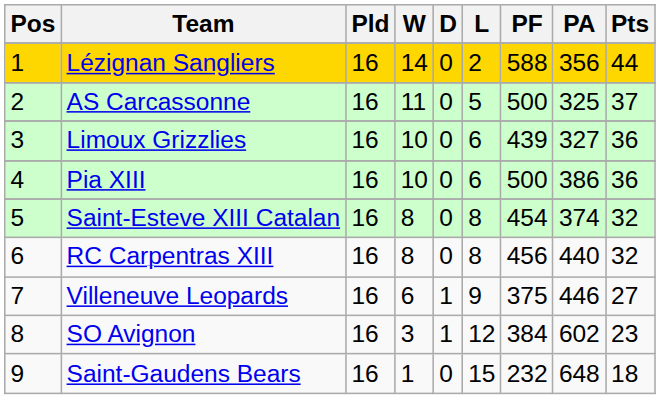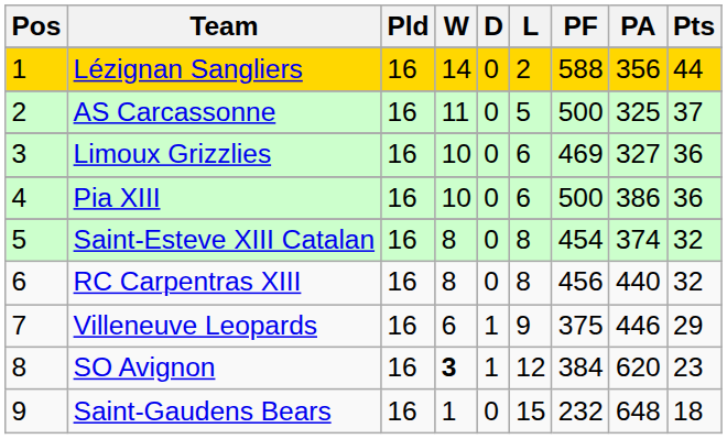 <table class="wikitable">
 <tr>
 <th>Pos</th>
 <th>Team</th>
 <th>Pld</th>
 <th>W</th>
 <th>D</th>
 <th>L</th>
 <th>PF</th>
 <th>PA</th>
 <th>Pts</th>
 </tr>
 <tr>
 </tr>
 <tr style="background:gold;">
 <td>1</td>
 <td> <a href='#'>Lézignan Sangliers</a></td>
 <td>16</td>
 <td>14</td>
 <td>0</td>
 <td>2</td>
 <td>588</td>
 <td>356</td>
 <td>44</td>
 </tr>
 <tr>
 </tr>
 <tr style="background: #ccffcc;">
 <td>2</td>
 <td> <a href='#'>AS Carcassonne</a></td>
 <td>16</td>
 <td>11</td>
 <td>0</td>
 <td>5</td>
 <td>500</td>
 <td>325</td>
 <td>37</td>
 </tr>
 <tr>
 </tr>
 <tr style="background: #ccffcc;">
 <td>3</td>
 <td> <a href='#'>Limoux Grizzlies</a></td>
 <td>16</td>
 <td>10</td>
 <td>0</td>
 <td>6</td>
-<td>439</td>
+<td>469</td>
 <td>327</td>
 <td>36</td>
 </tr>
 <tr>
 </tr>
 <tr style="background: #ccffcc;">
 <td>4</td>
 <td> <a href='#'>Pia XIII</a></td>
 <td>16</td>
 <td>10</td>
 <td>0</td>
 <td>6</td>
 <td>500</td>
 <td>386</td>
 <td>36</td>
 </tr>
 <tr>
 </tr>
 <tr style="background: #ccffcc;">
 <td>5</td>
 <td> <a href='#'>Saint-Esteve XIII Catalan</a></td>
 <td>16</td>
 <td>8</td>
 <td>0</td>
 <td>8</td>
 <td>454</td>
 <td>374</td>
 <td>32</td>
 </tr>
 <tr>
 <td>6</td>
 <td> <a href='#'>RC Carpentras XIII</a></td>
 <td>16</td>
 <td>8</td>
 <td>0</td>
 <td>8</td>
 <td>456</td>
 <td>440</td>
 <td>32</td>
 </tr>
 <tr>
 <td>7</td>
 <td> <a href='#'>Villeneuve Leopards</a></td>
 <td>16</td>
 <td>6</td>
 <td>1</td>
 <td>9</td>
 <td>375</td>
 <td>446</td>
-<td>27</td>
+<td>29</td>
 </tr>
 <tr>
 <td>8</td>
 <td> <a href='#'>SO Avignon</a></td>
 <td>16</td>
-<td>3</td>
+<td><strong>3</strong></td>
 <td>1</td>
 <td>12</td>
 <td>384</td>
-<td>602</td>
+<td>620</td>
 <td>23</td>
 </tr>
 <tr>
 <td>9</td>
 <td> <a href='#'>Saint-Gaudens Bears</a></td>
 <td>16</td>
 <td>1</td>
 <td>0</td>
 <td>15</td>
 <td>232</td>
 <td>648</td>
 <td>18</td>
 </tr>
 </table>
